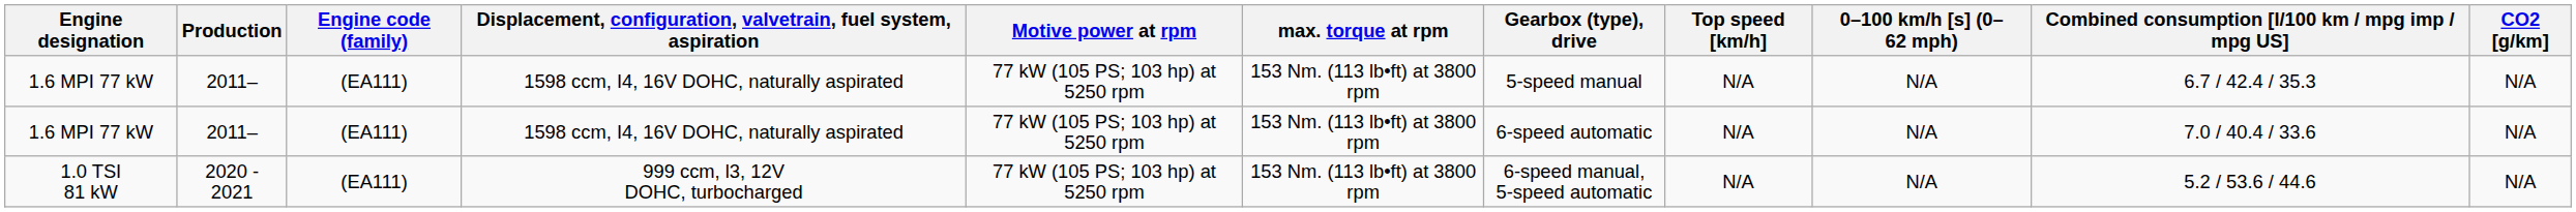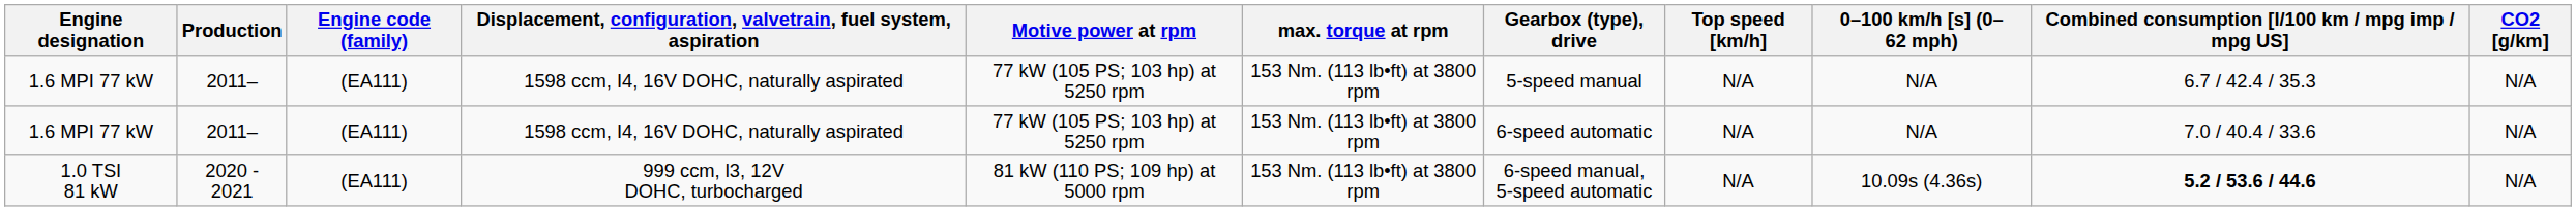 <table class="wikitable" style="text-align:center; font-size:91%;">
 <tr>
 <th>Engine designation</th>
 <th>Production</th>
 <th><a href='#'>Engine code (family)</a></th>
 <th>Displacement, <a href='#'>configuration</a>, <a href='#'>valvetrain</a>, fuel system, aspiration</th>
 <th><a href='#'>Motive power</a> at <a href='#'>rpm</a></th>
 <th>max. <a href='#'>torque</a> at rpm</th>
 <th>Gearbox (type), drive</th>
 <th>Top speed [km/h]</th>
 <th>0–100 km/h [s] (0–62 mph)</th>
 <th>Combined consumption [l/100 km /  mpg imp / mpg US]</th>
 <th><a href='#'>CO2</a> [g/km]</th>
 </tr>
 <tr>
 <td>1.6 MPI 77 kW</td>
 <td>2011–</td>
 <td>(EA111)</td>
 <td>1598 ccm, I4, 16V DOHC, naturally aspirated</td>
 <td>77 kW (105 PS; 103 hp) at 5250 rpm</td>
 <td>153 Nm. (113 lb•ft) at 3800 rpm</td>
 <td>5-speed manual</td>
 <td>N/A</td>
 <td>N/A</td>
 <td>6.7 / 42.4 / 35.3</td>
 <td>N/A</td>
 </tr>
 <tr>
 <td>1.6 MPI 77 kW</td>
 <td>2011–</td>
 <td>(EA111)</td>
 <td>1598 ccm, I4, 16V DOHC, naturally aspirated</td>
 <td>77 kW (105 PS; 103 hp) at 5250 rpm</td>
 <td>153 Nm. (113 lb•ft) at 3800 rpm</td>
 <td>6-speed automatic</td>
 <td>N/A</td>
 <td>N/A</td>
 <td>7.0 / 40.4 / 33.6</td>
 <td>N/A</td>
 </tr>
 <tr>
 <td>1.0 TSI<br>81 kW</td>
 <td>2020 - 2021</td>
 <td>(EA111)</td>
 <td>999 ccm, l3, 12V<br>DOHC, turbocharged</td>
-<td>77 kW (105 PS; 103 hp) at 5250 rpm</td>
+<td>81 kW (110 PS; 109 hp) at 5000 rpm</td>
 <td>153 Nm. (113 lb•ft) at 3800 rpm</td>
 <td>6-speed manual,<br>5-speed automatic</td>
 <td>N/A</td>
-<td>N/A</td>
-<td>5.2 / 53.6 / 44.6</td>
+<td>10.09s (4.36s)</td>
+<td><strong>5.2 / 53.6 / 44.6</strong></td>
 <td>N/A</td>
 </tr>
 </table>
